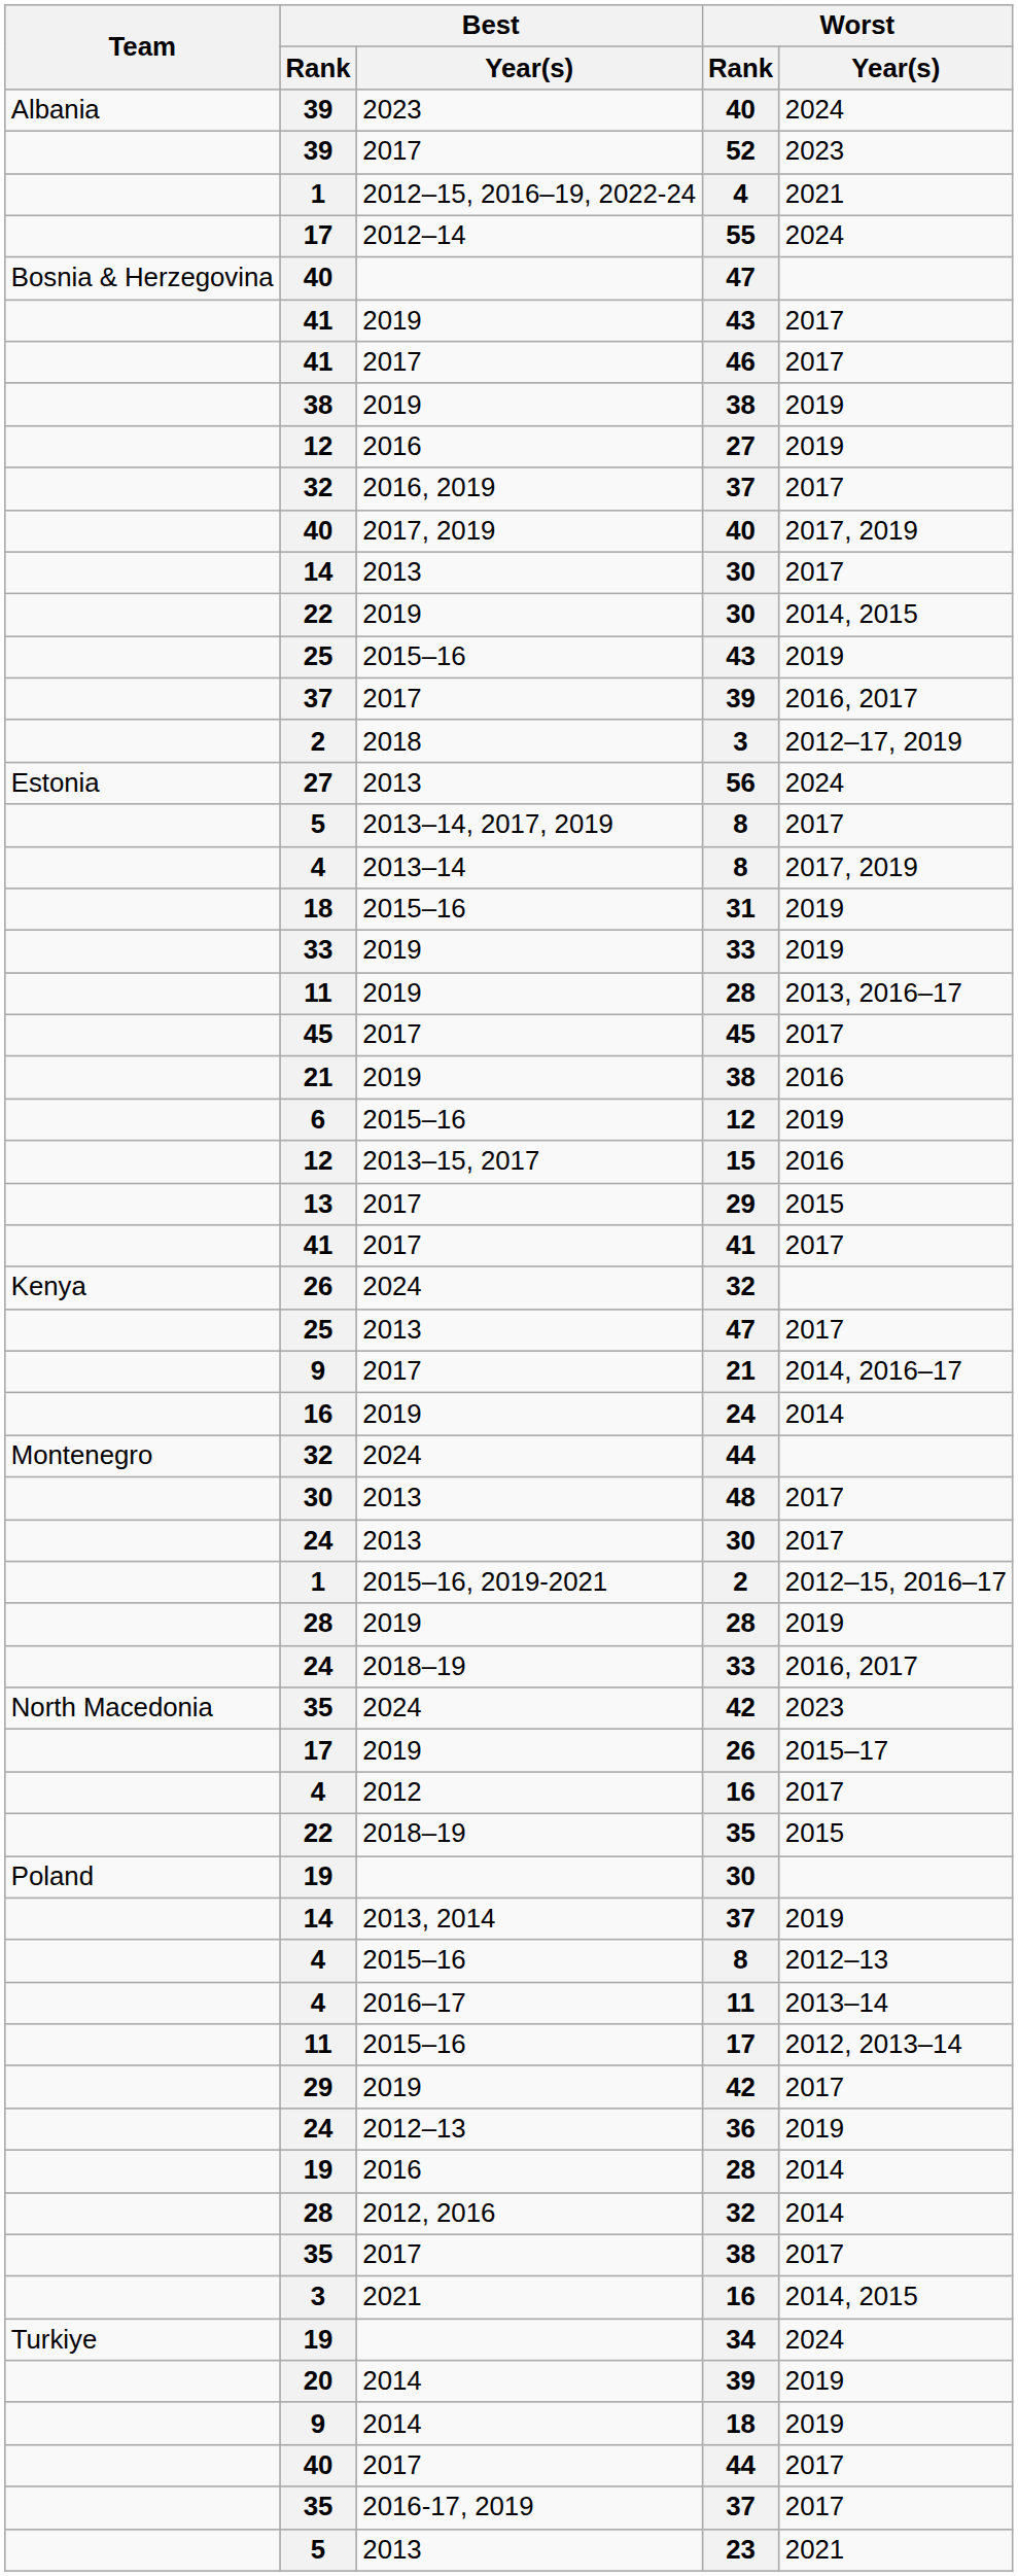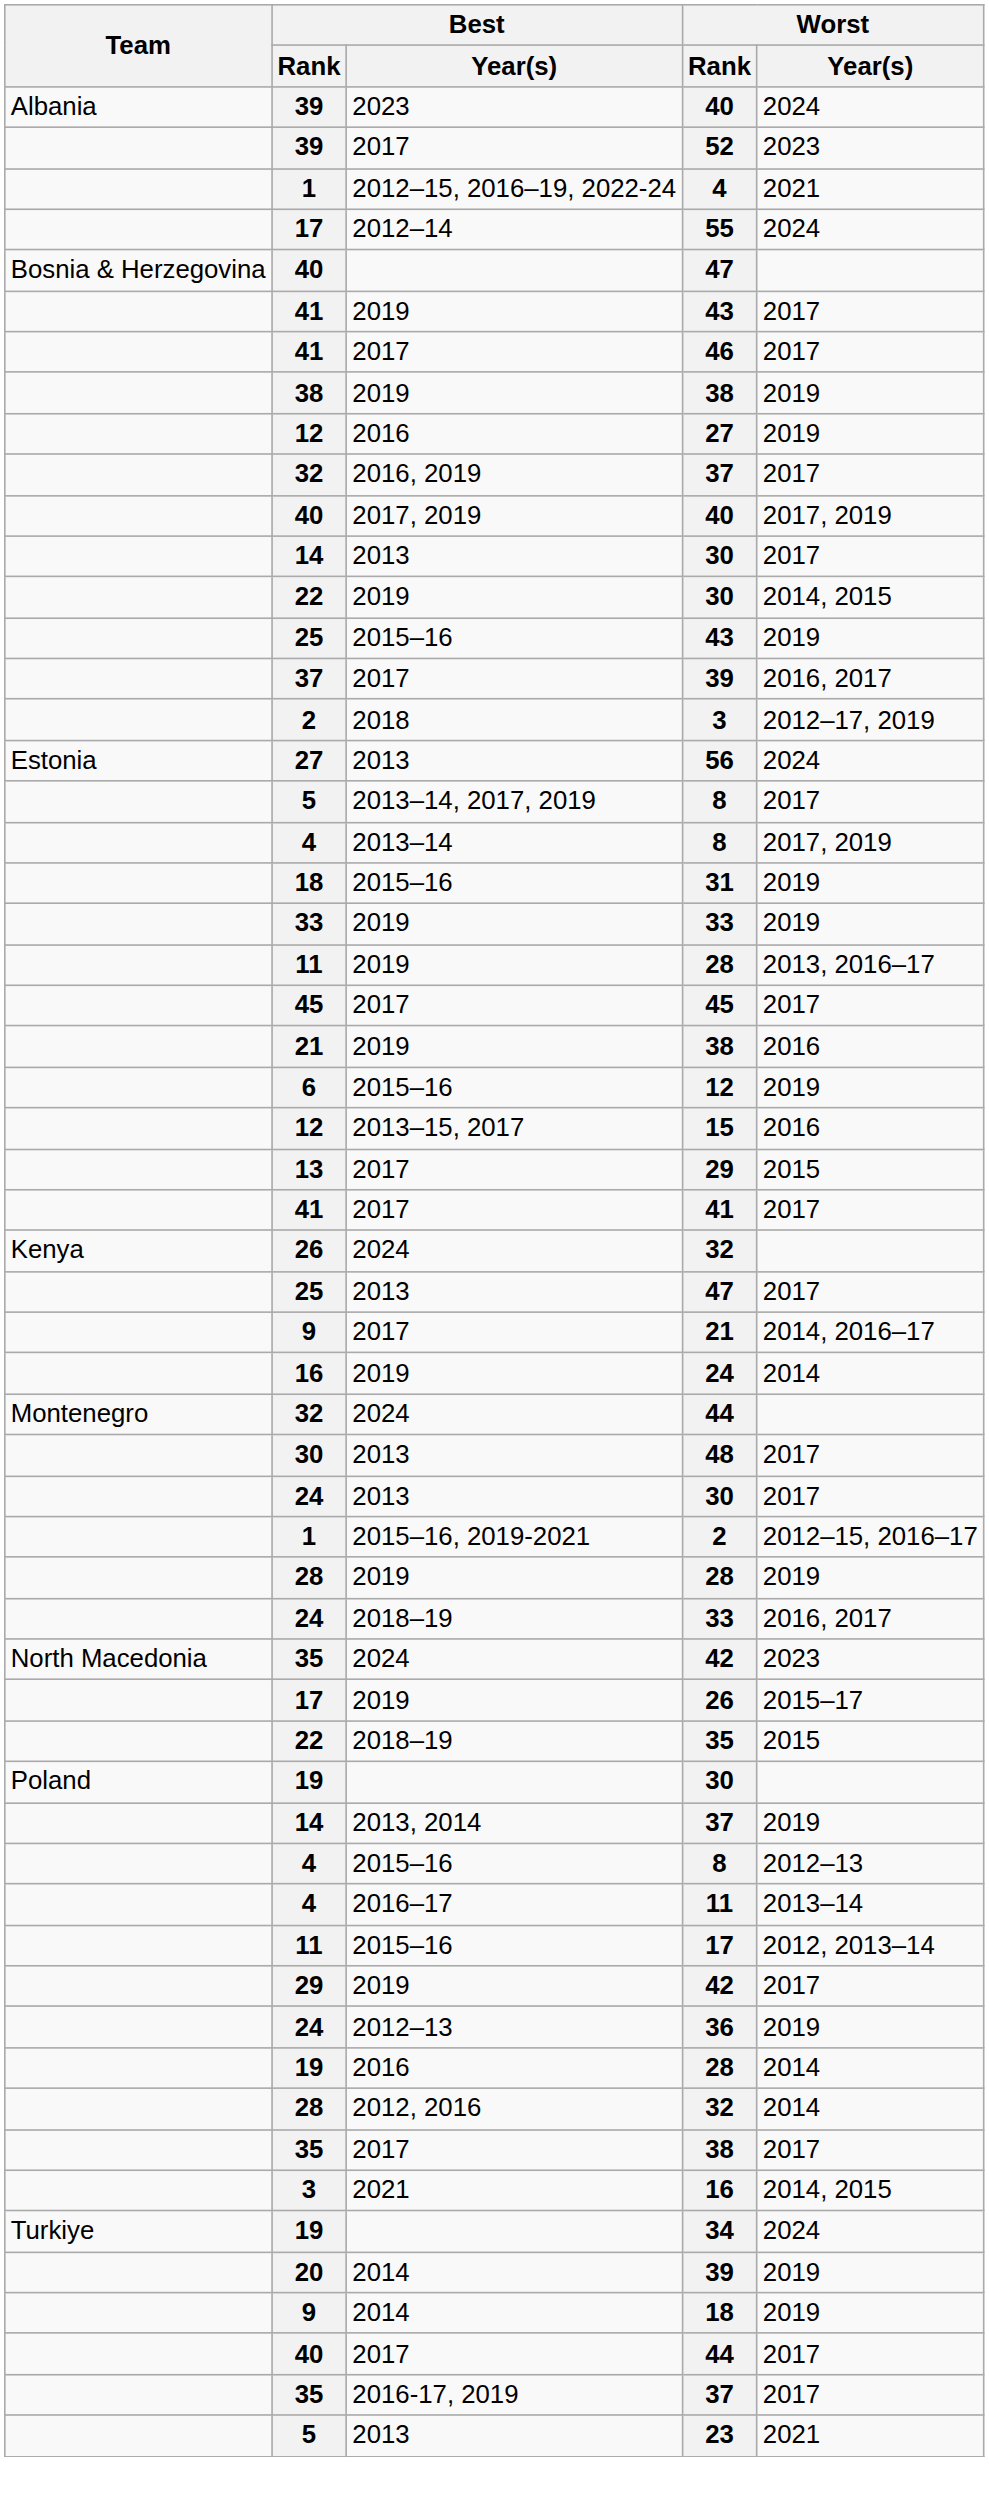 <table class="wikitable sortable">
 <tr>
 <th rowspan="2">Team</th>
 <th colspan="2">Best</th>
 <th colspan="2">Worst</th>
 </tr>
 <tr>
 <th>Rank</th>
 <th>Year(s)</th>
 <th>Rank</th>
 <th>Year(s)</th>
 </tr>
 <tr>
 <td>Albania</td>
 <th>39</th>
 <td>2023</td>
 <th>40</th>
 <td>2024</td>
 </tr>
 <tr>
 <td></td>
 <th>39</th>
 <td>2017</td>
 <th>52</th>
 <td>2023</td>
 </tr>
 <tr>
 <td></td>
 <th>1</th>
 <td>2012–15, 2016–19, 2022-24</td>
 <th>4</th>
 <td>2021</td>
 </tr>
 <tr>
 <td></td>
 <th>17</th>
 <td>2012–14</td>
 <th>55</th>
 <td>2024</td>
 </tr>
 <tr>
 <td>Bosnia & Herzegovina</td>
 <th>40</th>
 <td></td>
 <th>47</th>
 <td></td>
 </tr>
 <tr>
 <td></td>
 <th>41</th>
 <td>2019</td>
 <th>43</th>
 <td>2017</td>
 </tr>
 <tr>
 <td></td>
 <th>41</th>
 <td>2017</td>
 <th>46</th>
 <td>2017</td>
 </tr>
 <tr>
 <td></td>
 <th>38</th>
 <td>2019</td>
 <th>38</th>
 <td>2019</td>
 </tr>
 <tr>
 <td></td>
 <th>12</th>
 <td>2016</td>
 <th>27</th>
 <td>2019</td>
 </tr>
 <tr>
 <td></td>
 <th>32</th>
 <td>2016, 2019</td>
 <th>37</th>
 <td>2017</td>
 </tr>
 <tr>
 <td></td>
 <th>40</th>
 <td>2017, 2019</td>
 <th>40</th>
 <td>2017, 2019</td>
 </tr>
 <tr>
 <td></td>
 <th>14</th>
 <td>2013</td>
 <th>30</th>
 <td>2017</td>
 </tr>
 <tr>
 <td></td>
 <th>22</th>
 <td>2019</td>
 <th>30</th>
 <td>2014, 2015</td>
 </tr>
 <tr>
 <td></td>
 <th>25</th>
 <td>2015–16</td>
 <th>43</th>
 <td>2019</td>
 </tr>
 <tr>
 <td></td>
 <th>37</th>
 <td>2017</td>
 <th>39</th>
 <td>2016, 2017</td>
 </tr>
 <tr>
 <td></td>
 <th>2</th>
 <td>2018</td>
 <th>3</th>
 <td>2012–17, 2019</td>
 </tr>
 <tr>
 <td>Estonia</td>
 <th>27</th>
 <td>2013</td>
 <th>56</th>
 <td>2024</td>
 </tr>
 <tr>
 <td></td>
 <th>5</th>
 <td>2013–14, 2017, 2019</td>
 <th>8</th>
 <td>2017</td>
 </tr>
 <tr>
 <td></td>
 <th>4</th>
 <td>2013–14</td>
 <th>8</th>
 <td>2017, 2019</td>
 </tr>
 <tr>
 <td></td>
 <th>18</th>
 <td>2015–16</td>
 <th>31</th>
 <td>2019</td>
 </tr>
 <tr>
 <td></td>
 <th>33</th>
 <td>2019</td>
 <th>33</th>
 <td>2019</td>
 </tr>
 <tr>
 <td></td>
 <th>11</th>
 <td>2019</td>
 <th>28</th>
 <td>2013, 2016–17</td>
 </tr>
 <tr>
 <td></td>
 <th>45</th>
 <td>2017</td>
 <th>45</th>
 <td>2017</td>
 </tr>
 <tr>
 <td></td>
 <th>21</th>
 <td>2019</td>
 <th>38</th>
 <td>2016</td>
 </tr>
 <tr>
 <td></td>
 <th>6</th>
 <td>2015–16</td>
 <th>12</th>
 <td>2019</td>
 </tr>
 <tr>
 <td></td>
 <th>12</th>
 <td>2013–15, 2017</td>
 <th>15</th>
 <td>2016</td>
 </tr>
 <tr>
 <td></td>
 <th>13</th>
 <td>2017</td>
 <th>29</th>
 <td>2015</td>
 </tr>
 <tr>
 <td></td>
 <th>41</th>
 <td>2017</td>
 <th>41</th>
 <td>2017</td>
 </tr>
 <tr>
 <td>Kenya</td>
 <th>26</th>
 <td>2024</td>
 <th>32</th>
 <td></td>
 </tr>
 <tr>
 <td></td>
 <th>25</th>
 <td>2013</td>
 <th>47</th>
 <td>2017</td>
 </tr>
 <tr>
 <td></td>
 <th>9</th>
 <td>2017</td>
 <th>21</th>
 <td>2014, 2016–17</td>
 </tr>
 <tr>
 <td></td>
 <th>16</th>
 <td>2019</td>
 <th>24</th>
 <td>2014</td>
 </tr>
 <tr>
 <td>Montenegro</td>
 <th>32</th>
 <td>2024</td>
 <th>44</th>
 <td></td>
 </tr>
 <tr>
 <td></td>
 <th>30</th>
 <td>2013</td>
 <th>48</th>
 <td>2017</td>
 </tr>
 <tr>
 <td></td>
 <th>24</th>
 <td>2013</td>
 <th>30</th>
 <td>2017</td>
 </tr>
 <tr>
 <td></td>
 <th>1</th>
 <td>2015–16, 2019-2021</td>
 <th>2</th>
 <td>2012–15, 2016–17</td>
 </tr>
 <tr>
 <td></td>
 <th>28</th>
 <td>2019</td>
 <th>28</th>
 <td>2019</td>
 </tr>
 <tr>
 <td></td>
 <th>24</th>
 <td>2018–19</td>
 <th>33</th>
 <td>2016, 2017</td>
 </tr>
 <tr>
 <td>North Macedonia</td>
 <th>35</th>
 <td>2024</td>
 <th>42</th>
 <td>2023</td>
 </tr>
 <tr>
 <td></td>
 <th>17</th>
 <td>2019</td>
 <th>26</th>
 <td>2015–17</td>
 </tr>
 <tr>
 <td></td>
-<th>4</th>
-<td>2012</td>
-<th>16</th>
-<td>2017</td>
-</tr>
-<tr>
-<td></td>
 <th>22</th>
 <td>2018–19</td>
 <th>35</th>
 <td>2015</td>
 </tr>
 <tr>
 <td>Poland</td>
 <th>19</th>
 <td></td>
 <th>30</th>
 <td></td>
 </tr>
 <tr>
 <td></td>
 <th>14</th>
 <td>2013, 2014</td>
 <th>37</th>
 <td>2019</td>
 </tr>
 <tr>
 <td></td>
 <th>4</th>
 <td>2015–16</td>
 <th>8</th>
 <td>2012–13</td>
 </tr>
 <tr>
 <td></td>
 <th>4</th>
 <td>2016–17</td>
 <th>11</th>
 <td>2013–14</td>
 </tr>
 <tr>
 <td></td>
 <th>11</th>
 <td>2015–16</td>
 <th>17</th>
 <td>2012, 2013–14</td>
 </tr>
 <tr>
 <td></td>
 <th>29</th>
 <td>2019</td>
 <th>42</th>
 <td>2017</td>
 </tr>
 <tr>
 <td></td>
 <th>24</th>
 <td>2012–13</td>
 <th>36</th>
 <td>2019</td>
 </tr>
 <tr>
 <td></td>
 <th>19</th>
 <td>2016</td>
 <th>28</th>
 <td>2014</td>
 </tr>
 <tr>
 <td></td>
 <th>28</th>
 <td>2012, 2016</td>
 <th>32</th>
 <td>2014</td>
 </tr>
 <tr>
 <td></td>
 <th>35</th>
 <td>2017</td>
 <th>38</th>
 <td>2017</td>
 </tr>
 <tr>
 <td></td>
 <th>3</th>
 <td>2021</td>
 <th>16</th>
 <td>2014, 2015</td>
 </tr>
 <tr>
 <td>Turkiye</td>
 <th>19</th>
 <td></td>
 <th>34</th>
 <td>2024</td>
 </tr>
 <tr>
 <td></td>
 <th>20</th>
 <td>2014</td>
 <th>39</th>
 <td>2019</td>
 </tr>
 <tr>
 <td></td>
 <th>9</th>
 <td>2014</td>
 <th>18</th>
 <td>2019</td>
 </tr>
 <tr>
 <td></td>
 <th>40</th>
 <td>2017</td>
 <th>44</th>
 <td>2017</td>
 </tr>
 <tr>
 <td></td>
 <th>35</th>
 <td>2016-17, 2019</td>
 <th>37</th>
 <td>2017</td>
 </tr>
 <tr>
 <td></td>
 <th>5</th>
 <td>2013</td>
 <th>23</th>
 <td>2021</td>
 </tr>
 </table>
